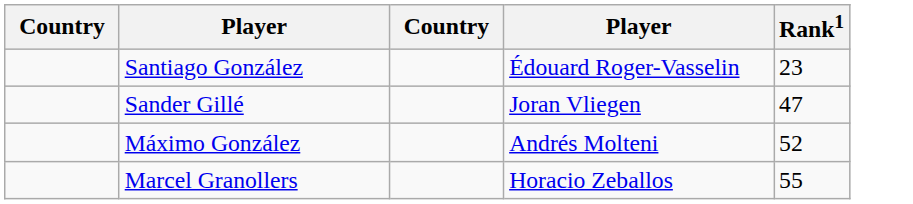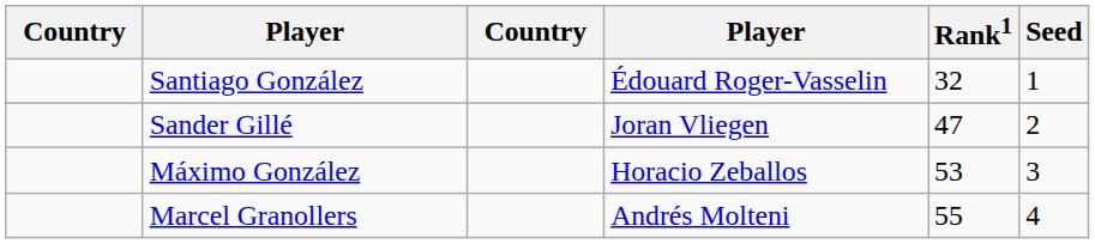 <table class="sortable wikitable">
 <tr>
 <th width="70">Country</th>
 <th width="175">Player</th>
 <th width="70">Country</th>
 <th width="175">Player</th>
 <th>Rank<sup>1</sup></th>
+<th>Seed</th>
 </tr>
 <tr>
 <td></td>
 <td><a href='#'>Santiago González</a></td>
 <td></td>
 <td><a href='#'>Édouard Roger-Vasselin</a></td>
-<td>23</td>
+<td>32</td>
+<td>1</td>
 </tr>
 <tr>
 <td></td>
 <td><a href='#'>Sander Gillé</a></td>
 <td></td>
 <td><a href='#'>Joran Vliegen</a></td>
 <td>47</td>
+<td>2</td>
 </tr>
 <tr>
 <td></td>
 <td><a href='#'>Máximo González</a></td>
 <td></td>
-<td><a href='#'>Andrés Molteni</a></td>
-<td>52</td>
+<td><a href='#'>Horacio Zeballos</a></td>
+<td>53</td>
+<td>3</td>
 </tr>
 <tr>
 <td></td>
 <td><a href='#'>Marcel Granollers</a></td>
 <td></td>
-<td><a href='#'>Horacio Zeballos</a></td>
+<td><a href='#'>Andrés Molteni</a></td>
 <td>55</td>
+<td>4</td>
 </tr>
 </table>
